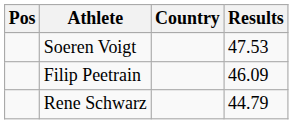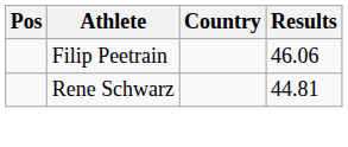 <table class="wikitable wikble">
 <tr>
 <th>Pos</th>
 <th>Athlete</th>
 <th>Country</th>
 <th>Results</th>
 </tr>
 <tr>
 <td align="center"></td>
-<td>Soeren Voigt</td>
-<td></td>
-<td>47.53</td>
-</tr>
-<tr>
-<td align="center"></td>
 <td>Filip Peetrain</td>
 <td></td>
-<td>46.09</td>
+<td>46.06</td>
 </tr>
 <tr>
 <td align="center"></td>
 <td>Rene Schwarz</td>
 <td></td>
-<td>44.79</td>
+<td>44.81</td>
 </tr>
 </table>
